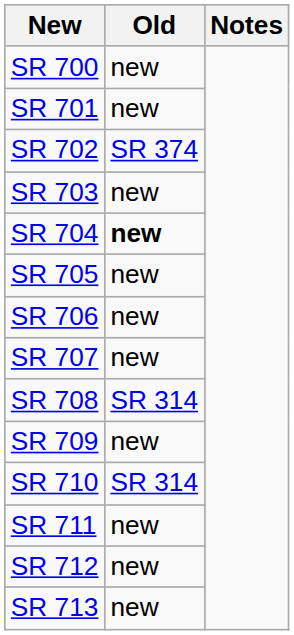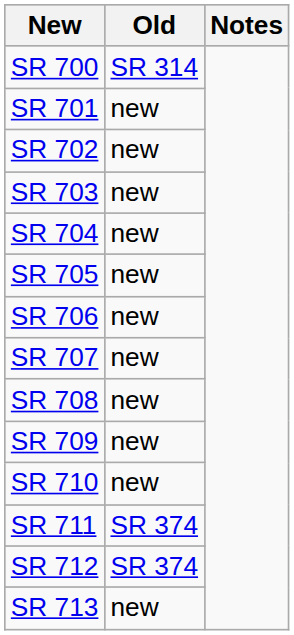 <table class=wikitable>
 <tr>
 <th>New</th>
 <th>Old</th>
 <th>Notes</th>
 </tr>
 <tr>
 <td><a href='#'>SR 700</a></td>
-<td>new</td>
+<td><a href='#'>SR 314</a></td>
 </tr>
 <tr>
 <td><a href='#'>SR 701</a></td>
 <td>new</td>
 </tr>
 <tr>
 <td><a href='#'>SR 702</a></td>
-<td><a href='#'>SR 374</a></td>
+<td>new</td>
 </tr>
 <tr>
 <td><a href='#'>SR 703</a></td>
 <td>new</td>
 </tr>
 <tr>
 <td><a href='#'>SR 704</a></td>
-<td><strong>new</strong></td>
+<td>new</td>
 </tr>
 <tr>
 <td><a href='#'>SR 705</a></td>
 <td>new</td>
 </tr>
 <tr>
 <td><a href='#'>SR 706</a></td>
 <td>new</td>
 </tr>
 <tr>
 <td><a href='#'>SR 707</a></td>
 <td>new</td>
 </tr>
 <tr>
 <td><a href='#'>SR 708</a></td>
-<td><a href='#'>SR 314</a></td>
+<td>new</td>
 </tr>
 <tr>
 <td><a href='#'>SR 709</a></td>
 <td>new</td>
 </tr>
 <tr>
 <td><a href='#'>SR 710</a></td>
-<td><a href='#'>SR 314</a></td>
+<td>new</td>
 </tr>
 <tr>
 <td><a href='#'>SR 711</a></td>
-<td>new</td>
+<td><a href='#'>SR 374</a></td>
 </tr>
 <tr>
 <td><a href='#'>SR 712</a></td>
-<td>new</td>
+<td><a href='#'>SR 374</a></td>
 </tr>
 <tr>
 <td><a href='#'>SR 713</a></td>
 <td>new</td>
 </tr>
 </table>
